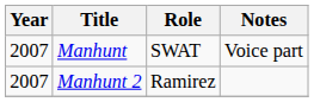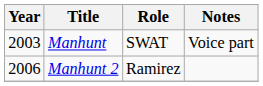 <table class="wikitable sortable">
 <tr>
 <th>Year</th>
 <th>Title</th>
 <th>Role</th>
 <th>Notes</th>
 </tr>
 <tr>
-<td>2007</td>
+<td>2003</td>
 <td><em><a href='#'>Manhunt</a></em></td>
 <td>SWAT</td>
 <td>Voice part</td>
 </tr>
 <tr>
-<td>2007</td>
+<td>2006</td>
 <td><em><a href='#'>Manhunt 2</a></em></td>
 <td>Ramirez</td>
 <td></td>
 </tr>
 <tr>
 </tr>
 </table>
